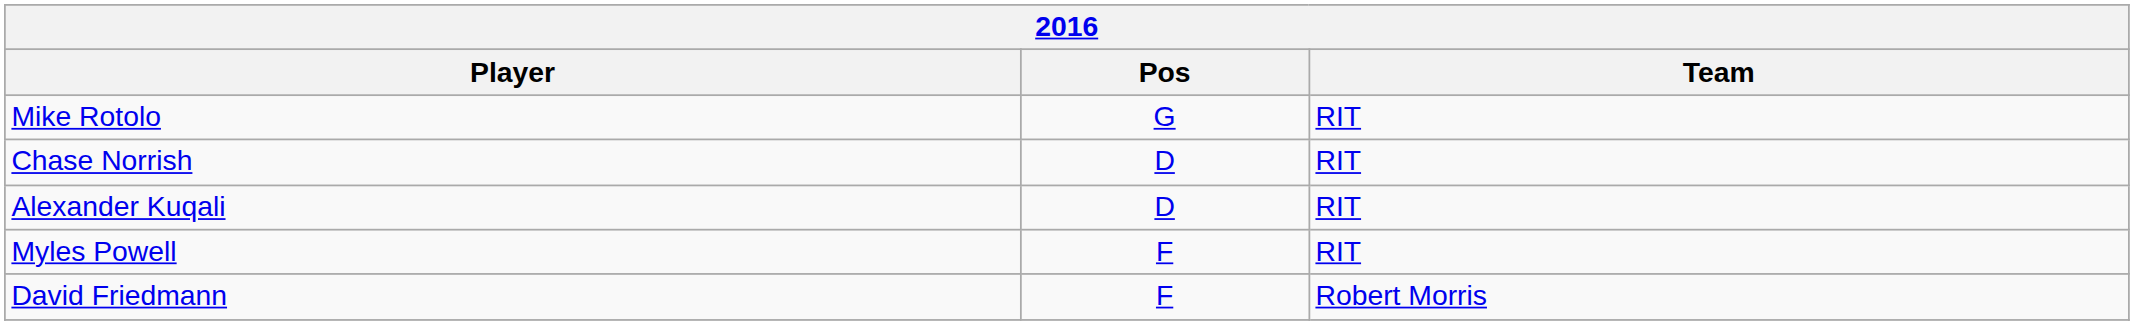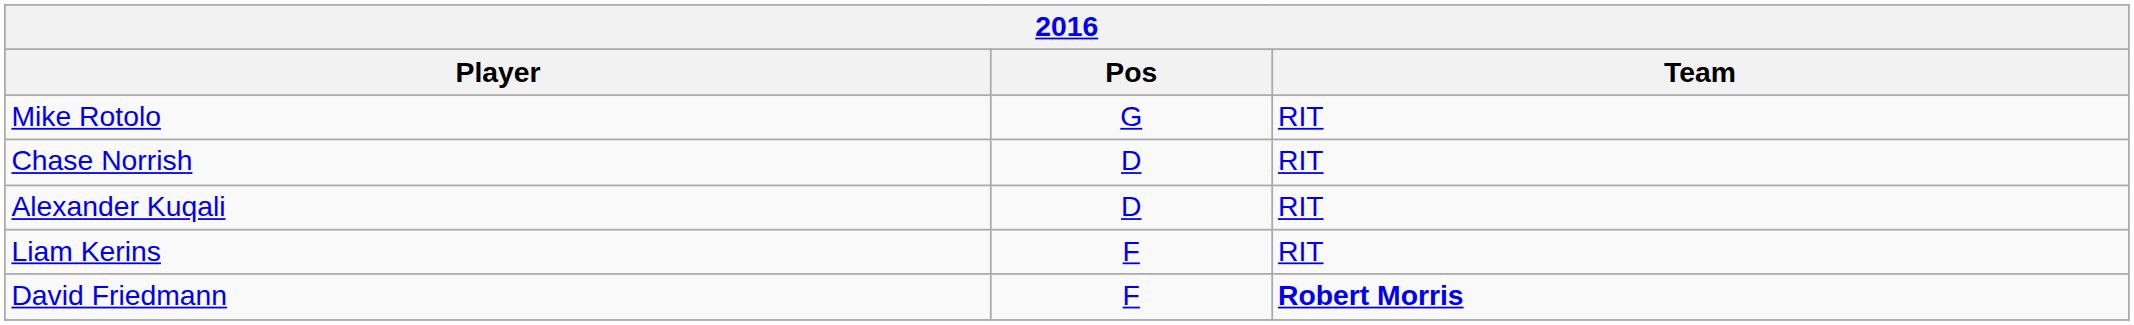 <table class="wikitable" width=95%>
 <tr>
 <th colspan=3><a href='#'>2016</a></th>
 </tr>
 <tr>
 <th>Player</th>
 <th>Pos</th>
 <th>Team</th>
 </tr>
 <tr>
 <td><a href='#'>Mike Rotolo</a></td>
 <td style="text-align:center;"><a href='#'>G</a></td>
 <td><a href='#'>RIT</a></td>
 </tr>
 <tr>
 <td><a href='#'>Chase Norrish</a></td>
 <td style="text-align:center;"><a href='#'>D</a></td>
 <td><a href='#'>RIT</a></td>
 </tr>
 <tr>
 <td><a href='#'>Alexander Kuqali</a></td>
 <td style="text-align:center;"><a href='#'>D</a></td>
 <td><a href='#'>RIT</a></td>
 </tr>
 <tr>
-<td><a href='#'>Myles Powell</a></td>
+<td><a href='#'>Liam Kerins</a></td>
 <td style="text-align:center;"><a href='#'>F</a></td>
 <td><a href='#'>RIT</a></td>
 </tr>
 <tr>
 <td><a href='#'>David Friedmann</a></td>
 <td style="text-align:center;"><a href='#'>F</a></td>
-<td><a href='#'>Robert Morris</a></td>
+<td><strong><a href='#'>Robert Morris</a></strong></td>
 </tr>
 </table>
